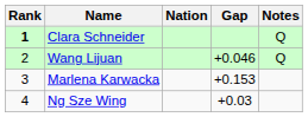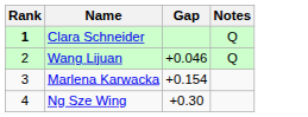 <table class="wikitable sortable" style="text-align:center">
 <tr>
 <th>Rank</th>
 <th>Name</th>
-<th>Nation</th>
 <th>Gap</th>
 <th>Notes</th>
 </tr>
 <tr bgcolor=ccffcc>
 <td><strong>1</strong></td>
 <td align=left><a href='#'>Clara Schneider</a></td>
-<td align=left></td>
 <td></td>
 <td>Q</td>
 </tr>
 <tr bgcolor=ccffcc>
 <td>2</td>
 <td align=left><a href='#'>Wang Lijuan</a></td>
-<td align=left></td>
 <td>+0.046</td>
 <td>Q</td>
 </tr>
 <tr>
 <td>3</td>
 <td align=left><a href='#'>Marlena Karwacka</a></td>
-<td align=left></td>
-<td>+0.153</td>
+<td>+0.154</td>
 <td></td>
 </tr>
 <tr>
 <td>4</td>
 <td align=left><a href='#'>Ng Sze Wing</a></td>
-<td align=left></td>
-<td>+0.03</td>
+<td>+0.30</td>
 <td></td>
 </tr>
 </table>
